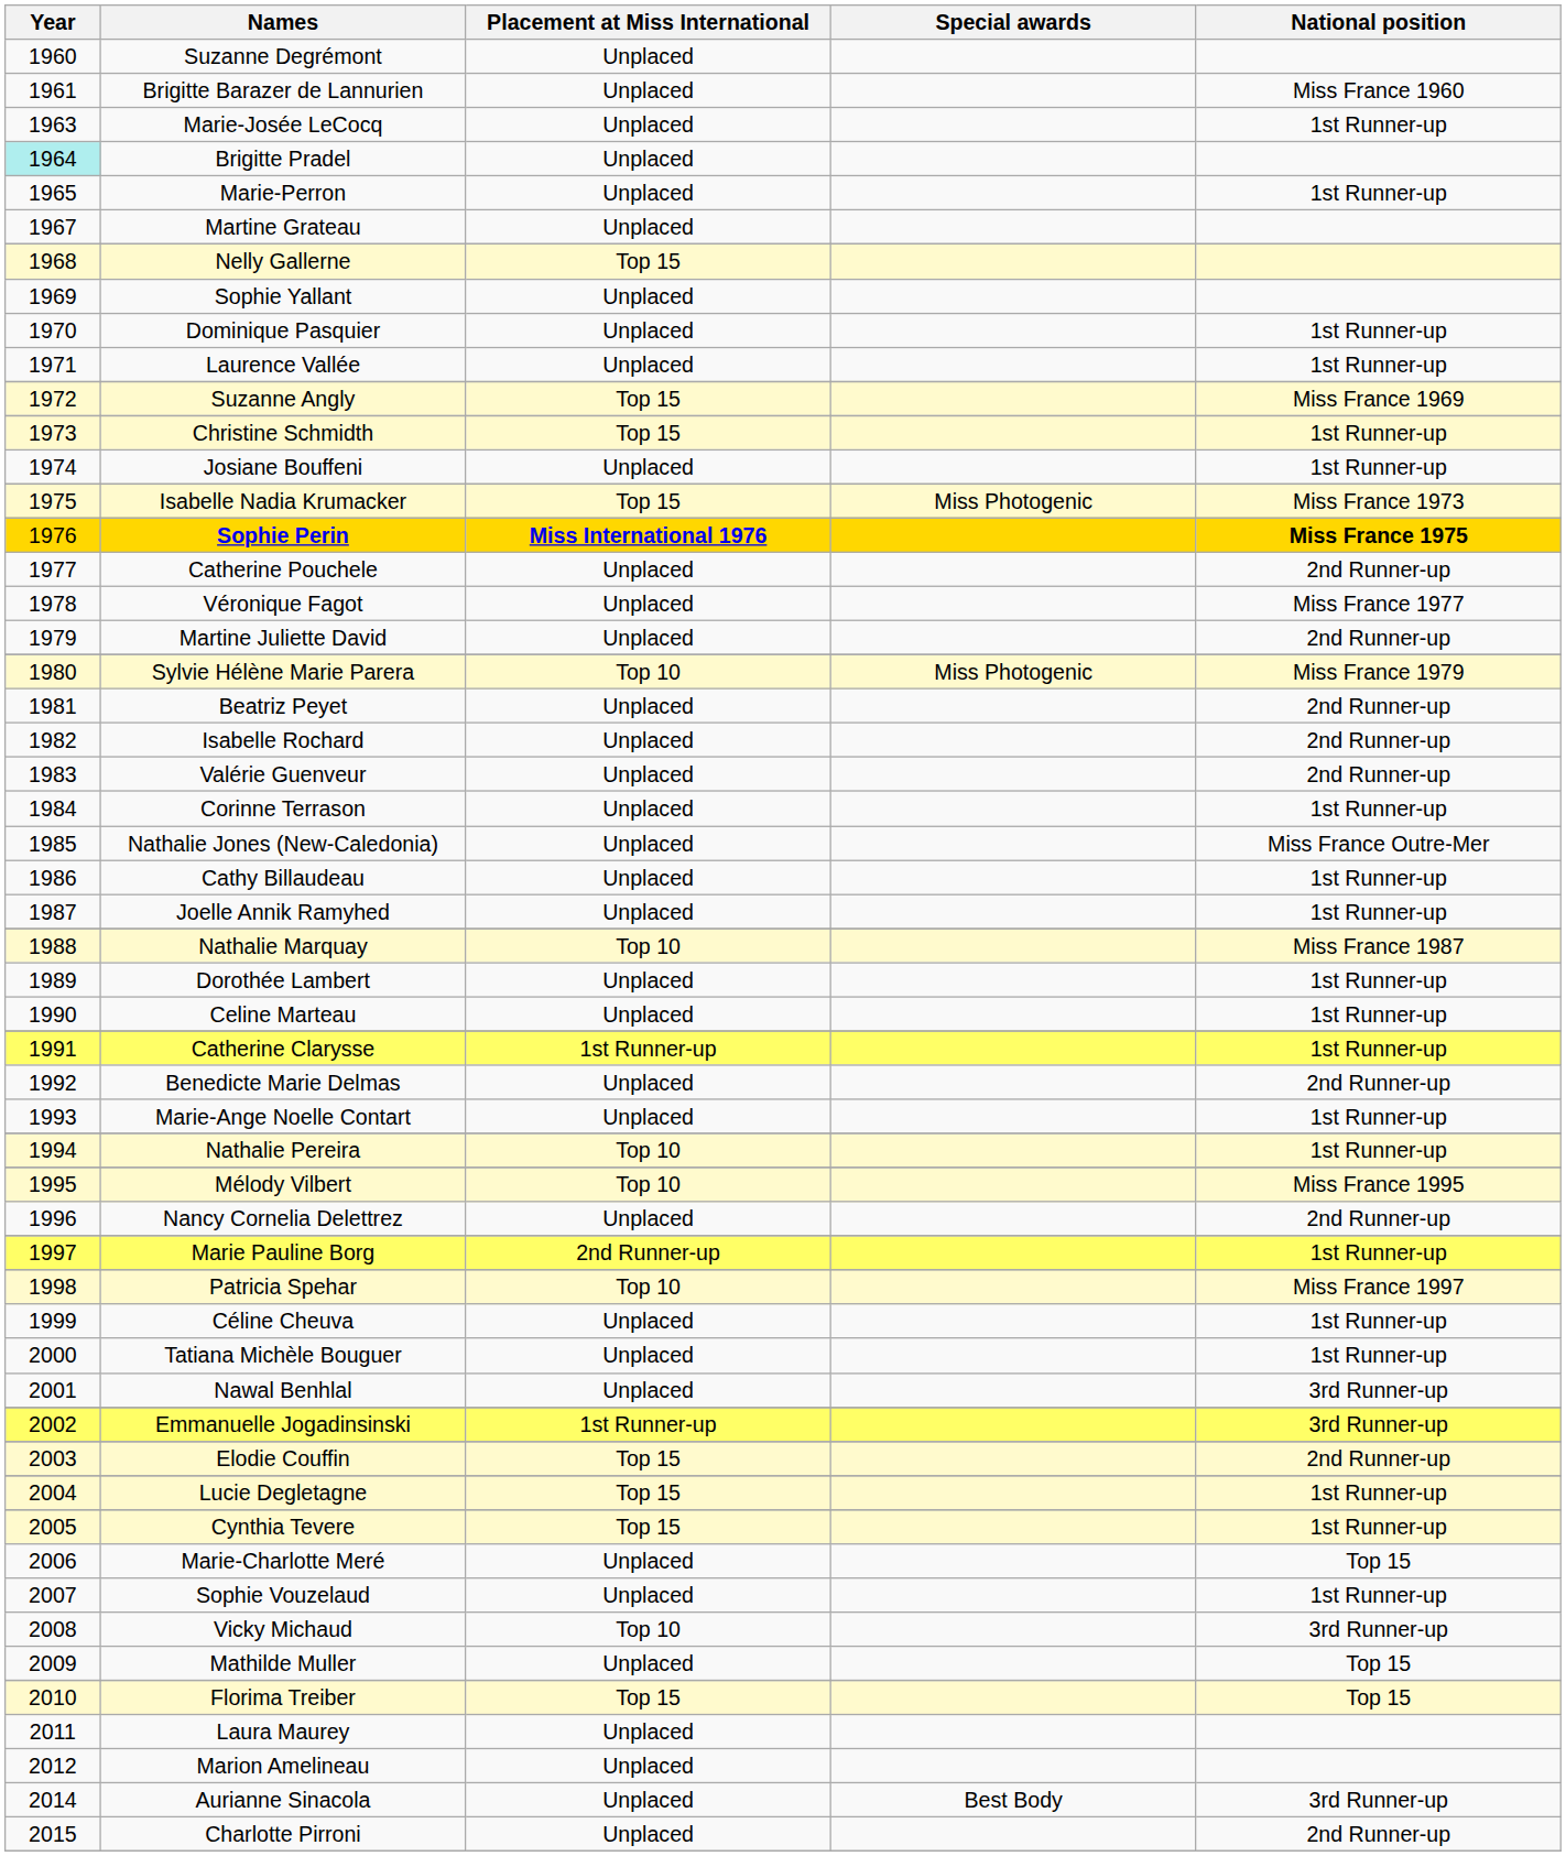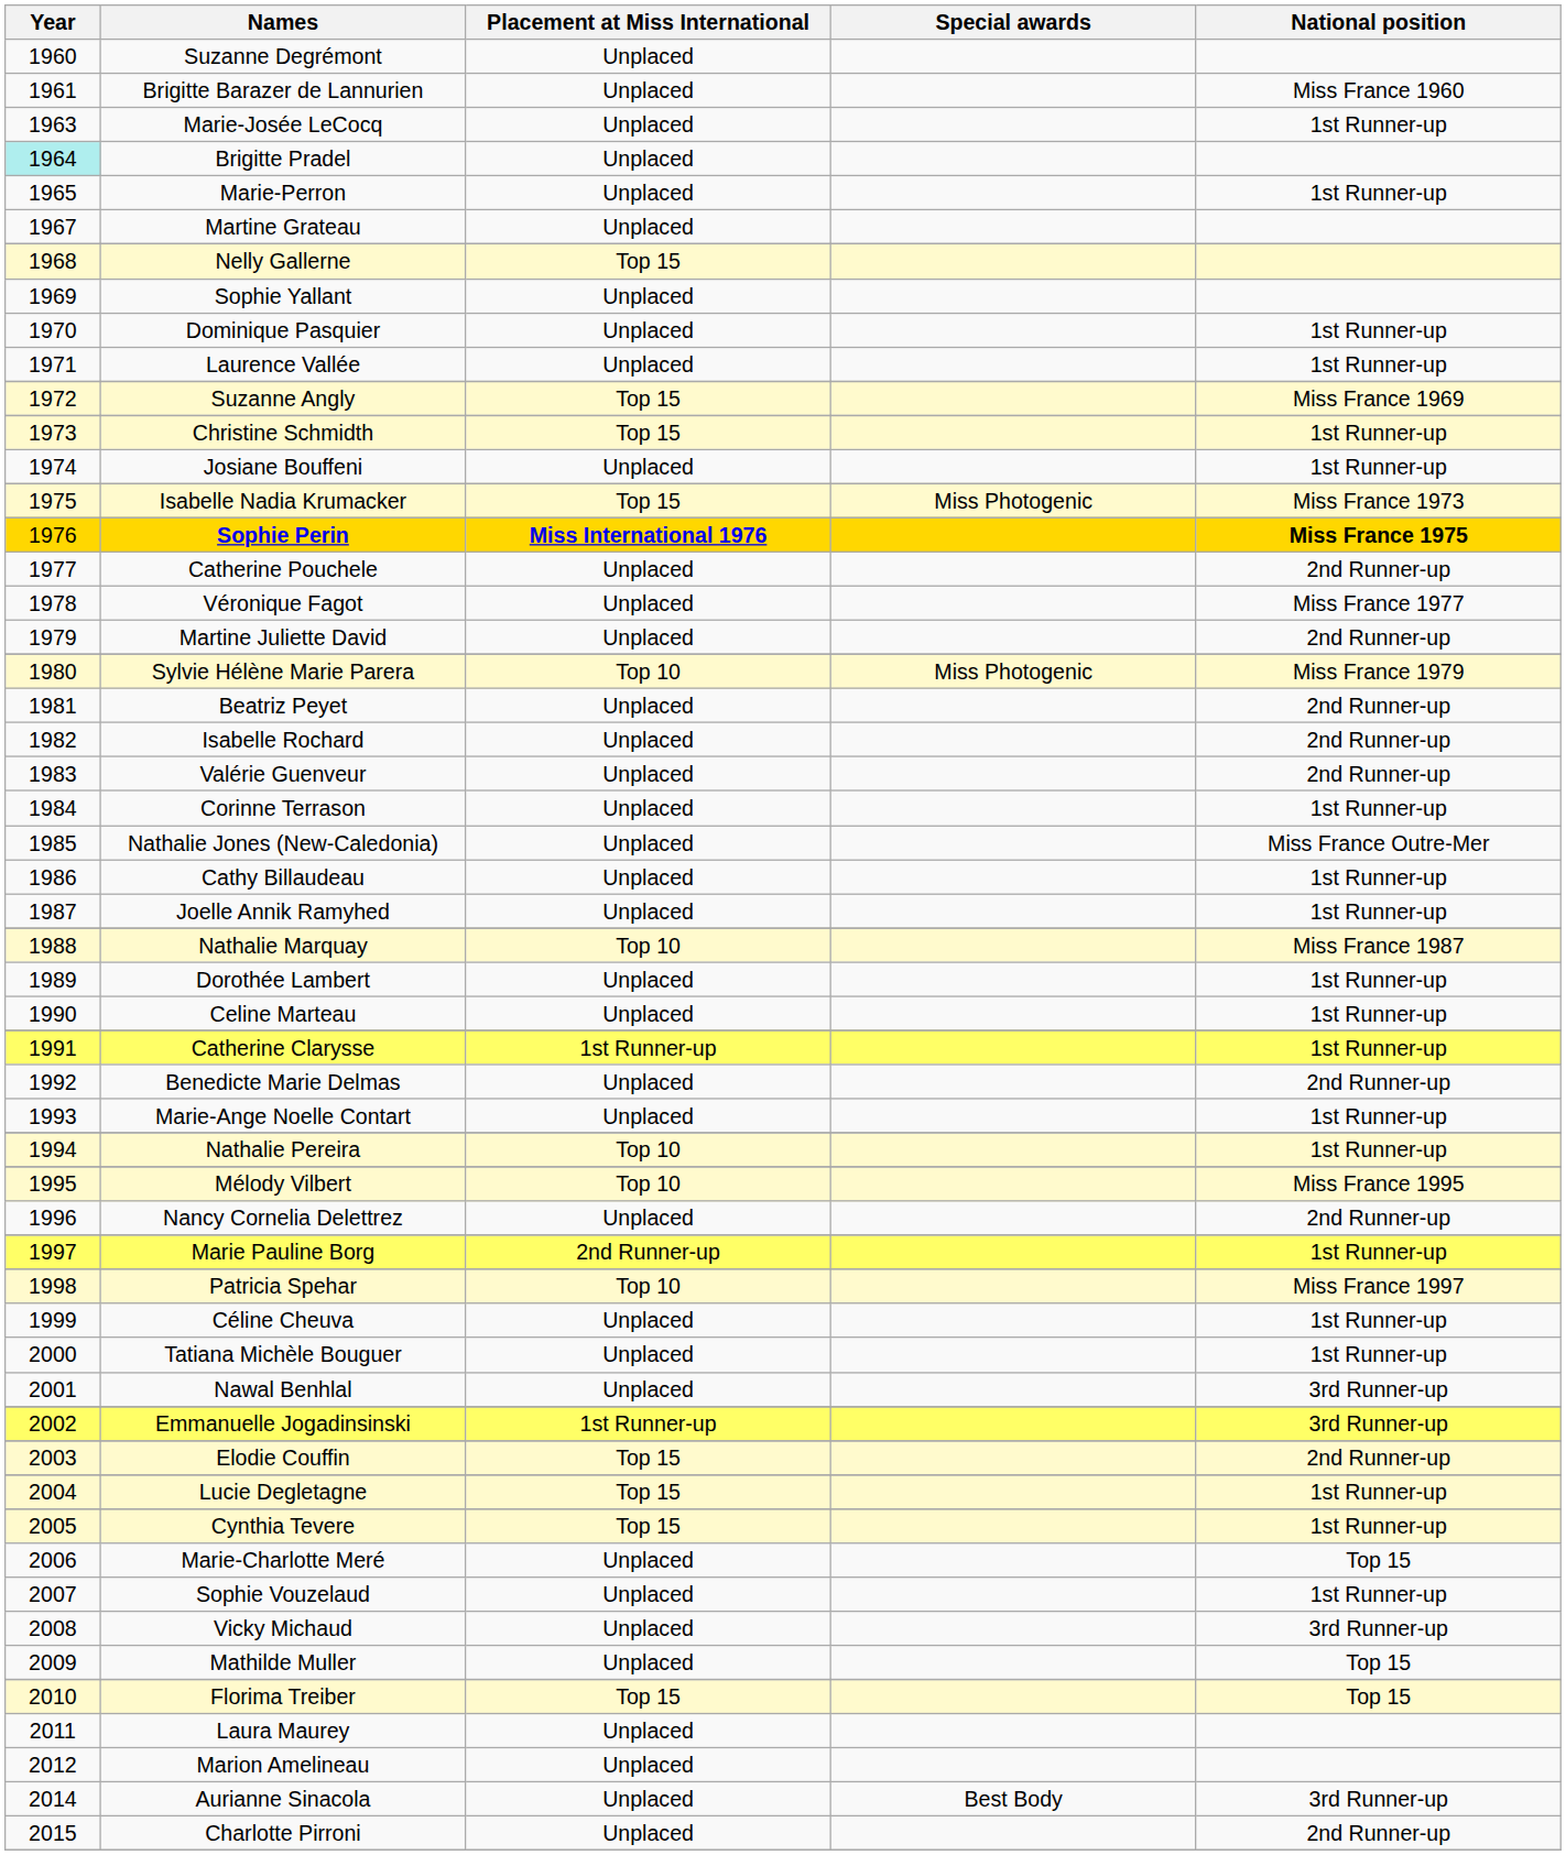 <table class="wikitable sortable" style="font-size: 95%; text-align:center">
 <tr>
 <th width="60">Year</th>
 <th width="250">Names</th>
 <th width="250">Placement at Miss International</th>
 <th width="250">Special awards</th>
 <th width="250">National position</th>
 </tr>
 <tr>
 <td>1960</td>
 <td>Suzanne Degrémont</td>
 <td>Unplaced</td>
 <td></td>
 <td></td>
 </tr>
 <tr>
 <td>1961</td>
 <td>Brigitte Barazer de Lannurien</td>
 <td>Unplaced</td>
 <td></td>
 <td>Miss France 1960</td>
 </tr>
 <tr>
 <td>1963</td>
 <td>Marie-Josée LeCocq</td>
 <td>Unplaced</td>
 <td></td>
 <td>1st Runner-up</td>
 </tr>
 <tr>
 <td style="background: paleturquoise;">1964</td>
 <td>Brigitte Pradel</td>
 <td>Unplaced</td>
 <td></td>
 <td></td>
 </tr>
 <tr>
 <td>1965</td>
 <td>Marie-Perron</td>
 <td>Unplaced</td>
 <td></td>
 <td>1st Runner-up</td>
 </tr>
 <tr>
 <td>1967</td>
 <td>Martine Grateau</td>
 <td>Unplaced</td>
 <td></td>
 <td></td>
 </tr>
 <tr>
 </tr>
 <tr style="background-color:#FFFACD;">
 <td>1968</td>
 <td>Nelly Gallerne</td>
 <td>Top 15</td>
 <td></td>
 <td></td>
 </tr>
 <tr>
 <td>1969</td>
 <td>Sophie Yallant</td>
 <td>Unplaced</td>
 <td></td>
 <td></td>
 </tr>
 <tr>
 <td>1970</td>
 <td>Dominique Pasquier</td>
 <td>Unplaced</td>
 <td></td>
 <td>1st Runner-up</td>
 </tr>
 <tr>
 <td>1971</td>
 <td>Laurence Vallée</td>
 <td>Unplaced</td>
 <td></td>
 <td>1st Runner-up</td>
 </tr>
 <tr>
 </tr>
 <tr style="background-color:#FFFACD;">
 <td>1972</td>
 <td>Suzanne Angly</td>
 <td>Top 15</td>
 <td></td>
 <td>Miss France 1969</td>
 </tr>
 <tr>
 </tr>
 <tr style="background-color:#FFFACD;">
 <td>1973</td>
 <td>Christine Schmidth</td>
 <td>Top 15</td>
 <td></td>
 <td>1st Runner-up</td>
 </tr>
 <tr>
 <td>1974</td>
 <td>Josiane Bouffeni</td>
 <td>Unplaced</td>
 <td></td>
 <td>1st Runner-up</td>
 </tr>
 <tr>
 </tr>
 <tr style="background-color:#FFFACD;">
 <td>1975</td>
 <td>Isabelle Nadia Krumacker</td>
 <td>Top 15</td>
 <td>Miss Photogenic</td>
 <td>Miss France 1973</td>
 </tr>
 <tr>
 </tr>
 <tr style="background-color:GOLD;">
 <td>1976</td>
 <td><strong><a href='#'>Sophie Perin</a></strong></td>
 <td><strong><a href='#'>Miss International 1976</a></strong></td>
 <td></td>
 <td><strong>Miss France 1975</strong></td>
 </tr>
 <tr>
 <td>1977</td>
 <td>Catherine Pouchele</td>
 <td>Unplaced</td>
 <td></td>
 <td>2nd Runner-up</td>
 </tr>
 <tr>
 <td>1978</td>
 <td>Véronique Fagot</td>
 <td>Unplaced</td>
 <td></td>
 <td>Miss France 1977</td>
 </tr>
 <tr>
 <td>1979</td>
 <td>Martine Juliette David</td>
 <td>Unplaced</td>
 <td></td>
 <td>2nd Runner-up</td>
 </tr>
 <tr>
 </tr>
 <tr style="background-color:#FFFACD;">
 <td>1980</td>
 <td>Sylvie Hélène Marie Parera</td>
 <td>Top 10</td>
 <td>Miss Photogenic</td>
 <td>Miss France 1979</td>
 </tr>
 <tr>
 <td>1981</td>
 <td>Beatriz Peyet</td>
 <td>Unplaced</td>
 <td></td>
 <td>2nd Runner-up</td>
 </tr>
 <tr>
 <td>1982</td>
 <td>Isabelle Rochard</td>
 <td>Unplaced</td>
 <td></td>
 <td>2nd Runner-up</td>
 </tr>
 <tr>
 <td>1983</td>
 <td>Valérie Guenveur</td>
 <td>Unplaced</td>
 <td></td>
 <td>2nd Runner-up</td>
 </tr>
 <tr>
 <td>1984</td>
 <td>Corinne Terrason</td>
 <td>Unplaced</td>
 <td></td>
 <td>1st Runner-up</td>
 </tr>
 <tr>
 <td>1985</td>
 <td>Nathalie Jones (New-Caledonia)</td>
 <td>Unplaced</td>
 <td></td>
 <td>Miss France Outre-Mer</td>
 </tr>
 <tr>
 <td>1986</td>
 <td>Cathy Billaudeau</td>
 <td>Unplaced</td>
 <td></td>
 <td>1st Runner-up</td>
 </tr>
 <tr>
 <td>1987</td>
 <td>Joelle Annik Ramyhed</td>
 <td>Unplaced</td>
 <td></td>
 <td>1st Runner-up</td>
 </tr>
 <tr>
 </tr>
 <tr style="background-color:#FFFACD;">
 <td>1988</td>
 <td>Nathalie Marquay</td>
 <td>Top 10</td>
 <td></td>
 <td>Miss France 1987</td>
 </tr>
 <tr>
 <td>1989</td>
 <td>Dorothée Lambert</td>
 <td>Unplaced</td>
 <td></td>
 <td>1st Runner-up</td>
 </tr>
 <tr>
 <td>1990</td>
 <td>Celine Marteau</td>
 <td>Unplaced</td>
 <td></td>
 <td>1st Runner-up</td>
 </tr>
 <tr>
 </tr>
 <tr style="background-color:#FFFF66;">
 <td>1991</td>
 <td>Catherine Clarysse</td>
 <td>1st Runner-up</td>
 <td></td>
 <td>1st Runner-up</td>
 </tr>
 <tr>
 <td>1992</td>
 <td>Benedicte Marie Delmas</td>
 <td>Unplaced</td>
 <td></td>
 <td>2nd Runner-up</td>
 </tr>
 <tr>
 <td>1993</td>
 <td>Marie-Ange Noelle Contart</td>
 <td>Unplaced</td>
 <td></td>
 <td>1st Runner-up</td>
 </tr>
 <tr>
 </tr>
 <tr style="background-color:#FFFACD;">
 <td>1994</td>
 <td>Nathalie Pereira</td>
 <td>Top 10</td>
 <td></td>
 <td>1st Runner-up</td>
 </tr>
 <tr>
 </tr>
 <tr style="background-color:#FFFACD;">
 <td>1995</td>
 <td>Mélody Vilbert</td>
 <td>Top 10</td>
 <td></td>
 <td>Miss France 1995</td>
 </tr>
 <tr>
 <td>1996</td>
 <td>Nancy Cornelia Delettrez</td>
 <td>Unplaced</td>
 <td></td>
 <td>2nd Runner-up</td>
 </tr>
 <tr>
 </tr>
 <tr style="background-color:#FFFF66;">
 <td>1997</td>
 <td>Marie Pauline Borg</td>
 <td>2nd Runner-up</td>
 <td></td>
 <td>1st Runner-up</td>
 </tr>
 <tr>
 </tr>
 <tr style="background-color:#FFFACD;">
 <td>1998</td>
 <td>Patricia Spehar</td>
 <td>Top 10</td>
 <td></td>
 <td>Miss France 1997</td>
 </tr>
 <tr>
 <td>1999</td>
 <td>Céline Cheuva</td>
 <td>Unplaced</td>
 <td></td>
 <td>1st Runner-up</td>
 </tr>
 <tr>
 <td>2000</td>
 <td>Tatiana Michèle Bouguer</td>
 <td>Unplaced</td>
 <td></td>
 <td>1st Runner-up</td>
 </tr>
 <tr>
 <td>2001</td>
 <td>Nawal Benhlal</td>
 <td>Unplaced</td>
 <td></td>
 <td>3rd Runner-up</td>
 </tr>
 <tr>
 </tr>
 <tr style="background-color:#FFFF66;">
 <td>2002</td>
 <td>Emmanuelle Jogadinsinski</td>
 <td>1st Runner-up</td>
 <td></td>
 <td>3rd Runner-up</td>
 </tr>
 <tr>
 </tr>
 <tr style="background-color:#FFFACD;">
 <td>2003</td>
 <td>Elodie Couffin</td>
 <td>Top 15</td>
 <td></td>
 <td>2nd Runner-up</td>
 </tr>
 <tr>
 </tr>
 <tr style="background-color:#FFFACD;">
 <td>2004</td>
 <td>Lucie Degletagne</td>
 <td>Top 15</td>
 <td></td>
 <td>1st Runner-up</td>
 </tr>
 <tr>
 </tr>
 <tr style="background-color:#FFFACD;">
 <td>2005</td>
 <td>Cynthia Tevere</td>
 <td>Top 15</td>
 <td></td>
 <td>1st Runner-up</td>
 </tr>
 <tr>
 <td>2006</td>
 <td>Marie-Charlotte Meré</td>
 <td>Unplaced</td>
 <td></td>
 <td>Top 15</td>
 </tr>
 <tr>
 <td>2007</td>
 <td>Sophie Vouzelaud</td>
 <td>Unplaced</td>
 <td></td>
 <td>1st Runner-up</td>
 </tr>
 <tr>
 <td>2008</td>
 <td>Vicky Michaud</td>
-<td>Top 10</td>
+<td>Unplaced</td>
 <td></td>
 <td>3rd Runner-up</td>
 </tr>
 <tr>
 <td>2009</td>
 <td>Mathilde Muller</td>
 <td>Unplaced</td>
 <td></td>
 <td>Top 15</td>
 </tr>
 <tr>
 </tr>
 <tr style="background-color:#FFFACD;">
 <td>2010</td>
 <td>Florima Treiber</td>
 <td>Top 15</td>
 <td></td>
 <td>Top 15</td>
 </tr>
 <tr>
 <td>2011</td>
 <td>Laura Maurey</td>
 <td>Unplaced</td>
 <td></td>
 <td></td>
 </tr>
 <tr>
 <td>2012</td>
 <td>Marion Amelineau</td>
 <td>Unplaced</td>
 <td></td>
 <td></td>
 </tr>
 <tr>
 <td>2014</td>
 <td>Aurianne Sinacola</td>
 <td>Unplaced</td>
 <td>Best Body</td>
 <td>3rd Runner-up</td>
 </tr>
 <tr>
 <td>2015</td>
 <td>Charlotte Pirroni</td>
 <td>Unplaced</td>
 <td></td>
 <td>2nd Runner-up</td>
 </tr>
 <tr>
 </tr>
 </table>
